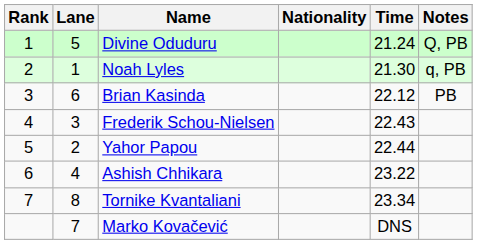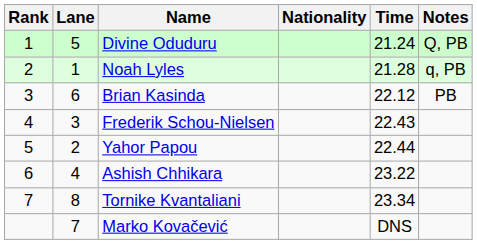 <table class="wikitable sortable" style="text-align:center">
 <tr>
 <th>Rank</th>
 <th>Lane</th>
 <th>Name</th>
 <th>Nationality</th>
 <th>Time</th>
 <th>Notes</th>
 </tr>
 <tr bgcolor=ccffcc>
 <td>1</td>
 <td>5</td>
 <td align=left><a href='#'>Divine Oduduru</a></td>
 <td align=left></td>
 <td>21.24</td>
 <td>Q, PB</td>
 </tr>
 <tr bgcolor=ddffdd>
 <td>2</td>
 <td>1</td>
 <td align=left><a href='#'>Noah Lyles</a></td>
 <td align=left></td>
-<td>21.30</td>
+<td>21.28</td>
 <td>q, PB</td>
 </tr>
 <tr>
 <td>3</td>
 <td>6</td>
 <td align=left><a href='#'>Brian Kasinda</a></td>
 <td align=left></td>
 <td>22.12</td>
 <td>PB</td>
 </tr>
 <tr>
 <td>4</td>
 <td>3</td>
 <td align=left><a href='#'>Frederik Schou-Nielsen</a></td>
 <td align=left></td>
 <td>22.43</td>
 <td></td>
 </tr>
 <tr>
 <td>5</td>
 <td>2</td>
 <td align=left><a href='#'>Yahor Papou</a></td>
 <td align=left></td>
 <td>22.44</td>
 <td></td>
 </tr>
 <tr>
 <td>6</td>
 <td>4</td>
 <td align=left><a href='#'>Ashish Chhikara</a></td>
 <td align=left></td>
 <td>23.22</td>
 <td></td>
 </tr>
 <tr>
 <td>7</td>
 <td>8</td>
 <td align=left><a href='#'>Tornike Kvantaliani</a></td>
 <td align=left></td>
 <td>23.34</td>
 <td></td>
 </tr>
 <tr>
 <td></td>
 <td>7</td>
 <td align=left><a href='#'>Marko Kovačević</a></td>
 <td align=left></td>
 <td>DNS</td>
 <td></td>
 </tr>
 </table>
